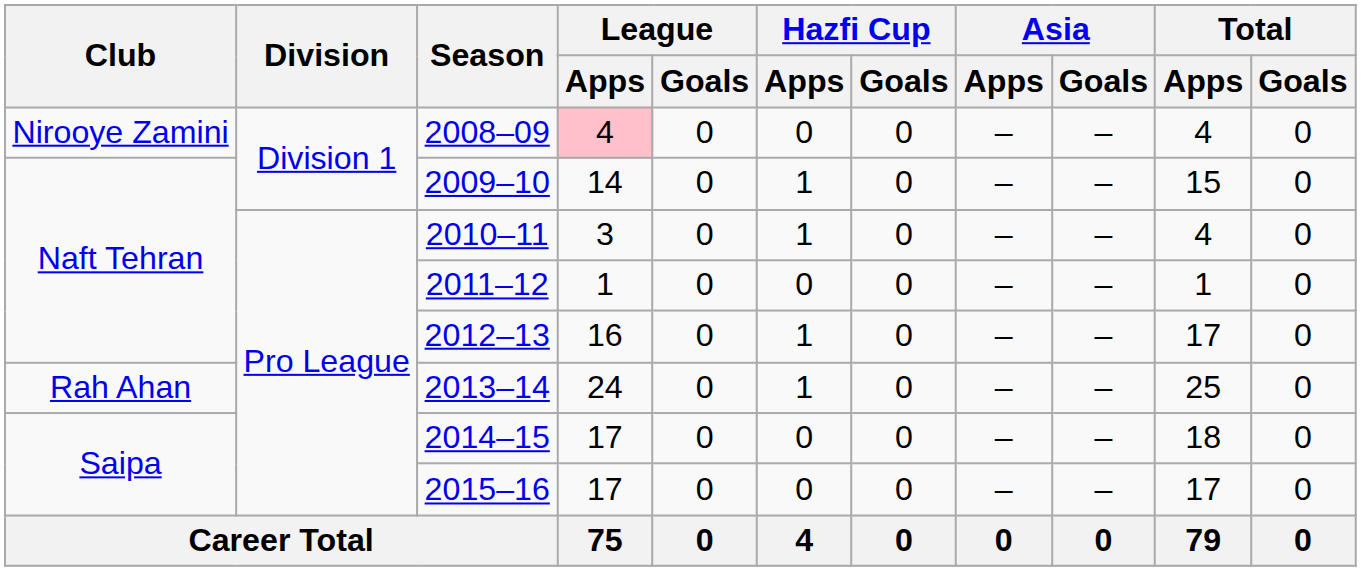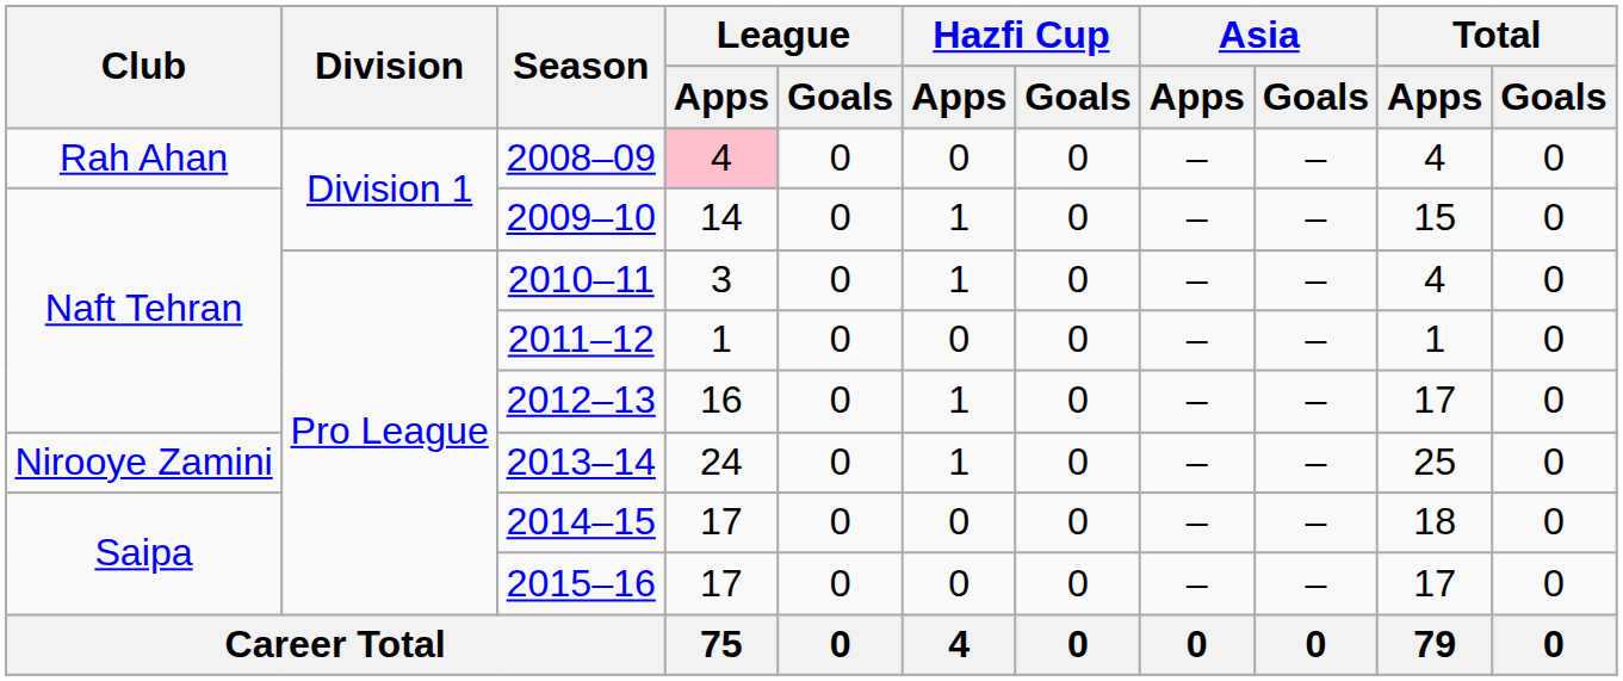 <table class="wikitable" style="text-align: center;">
 <tr>
 <th rowspan="2">Club</th>
 <th rowspan="2">Division</th>
 <th rowspan="2">Season</th>
 <th colspan="2">League</th>
 <th colspan="2"><a href='#'>Hazfi Cup</a></th>
 <th colspan="2"><a href='#'>Asia</a></th>
 <th colspan="2">Total</th>
 </tr>
 <tr>
 <th>Apps</th>
 <th>Goals</th>
 <th>Apps</th>
 <th>Goals</th>
 <th>Apps</th>
 <th>Goals</th>
 <th>Apps</th>
 <th>Goals</th>
 </tr>
 <tr>
-<td><a href='#'>Nirooye Zamini</a></td>
+<td><a href='#'>Rah Ahan</a></td>
 <td rowspan="2"><a href='#'>Division 1</a></td>
 <td><a href='#'>2008–09</a></td>
 <td style="background: pink;">4</td>
 <td>0</td>
 <td>0</td>
 <td>0</td>
 <td>–</td>
 <td>–</td>
 <td>4</td>
 <td>0</td>
 </tr>
 <tr>
 <td rowspan="4"><a href='#'>Naft Tehran</a></td>
 <td><a href='#'>2009–10</a></td>
 <td>14</td>
 <td>0</td>
 <td>1</td>
 <td>0</td>
 <td>–</td>
 <td>–</td>
 <td>15</td>
 <td>0</td>
 </tr>
 <tr>
 <td rowspan="6"><a href='#'>Pro League</a></td>
 <td><a href='#'>2010–11</a></td>
 <td>3</td>
 <td>0</td>
 <td>1</td>
 <td>0</td>
 <td>–</td>
 <td>–</td>
 <td>4</td>
 <td>0</td>
 </tr>
 <tr>
 <td><a href='#'>2011–12</a></td>
 <td>1</td>
 <td>0</td>
 <td>0</td>
 <td>0</td>
 <td>–</td>
 <td>–</td>
 <td>1</td>
 <td>0</td>
 </tr>
 <tr>
 <td><a href='#'>2012–13</a></td>
 <td>16</td>
 <td>0</td>
 <td>1</td>
 <td>0</td>
 <td>–</td>
 <td>–</td>
 <td>17</td>
 <td>0</td>
 </tr>
 <tr>
-<td><a href='#'>Rah Ahan</a></td>
+<td><a href='#'>Nirooye Zamini</a></td>
 <td><a href='#'>2013–14</a></td>
 <td>24</td>
 <td>0</td>
 <td>1</td>
 <td>0</td>
 <td>–</td>
 <td>–</td>
 <td>25</td>
 <td>0</td>
 </tr>
 <tr>
 <td rowspan="2"><a href='#'>Saipa</a></td>
 <td><a href='#'>2014–15</a></td>
 <td>17</td>
 <td>0</td>
 <td>0</td>
 <td>0</td>
 <td>–</td>
 <td>–</td>
 <td>18</td>
 <td>0</td>
 </tr>
 <tr>
 <td><a href='#'>2015–16</a></td>
 <td>17</td>
 <td>0</td>
 <td>0</td>
 <td>0</td>
 <td>–</td>
 <td>–</td>
 <td>17</td>
 <td>0</td>
 </tr>
 <tr>
 <th colspan=3>Career Total</th>
 <th>75</th>
 <th>0</th>
 <th>4</th>
 <th>0</th>
 <th>0</th>
 <th>0</th>
 <th>79</th>
 <th>0</th>
 </tr>
 </table>
